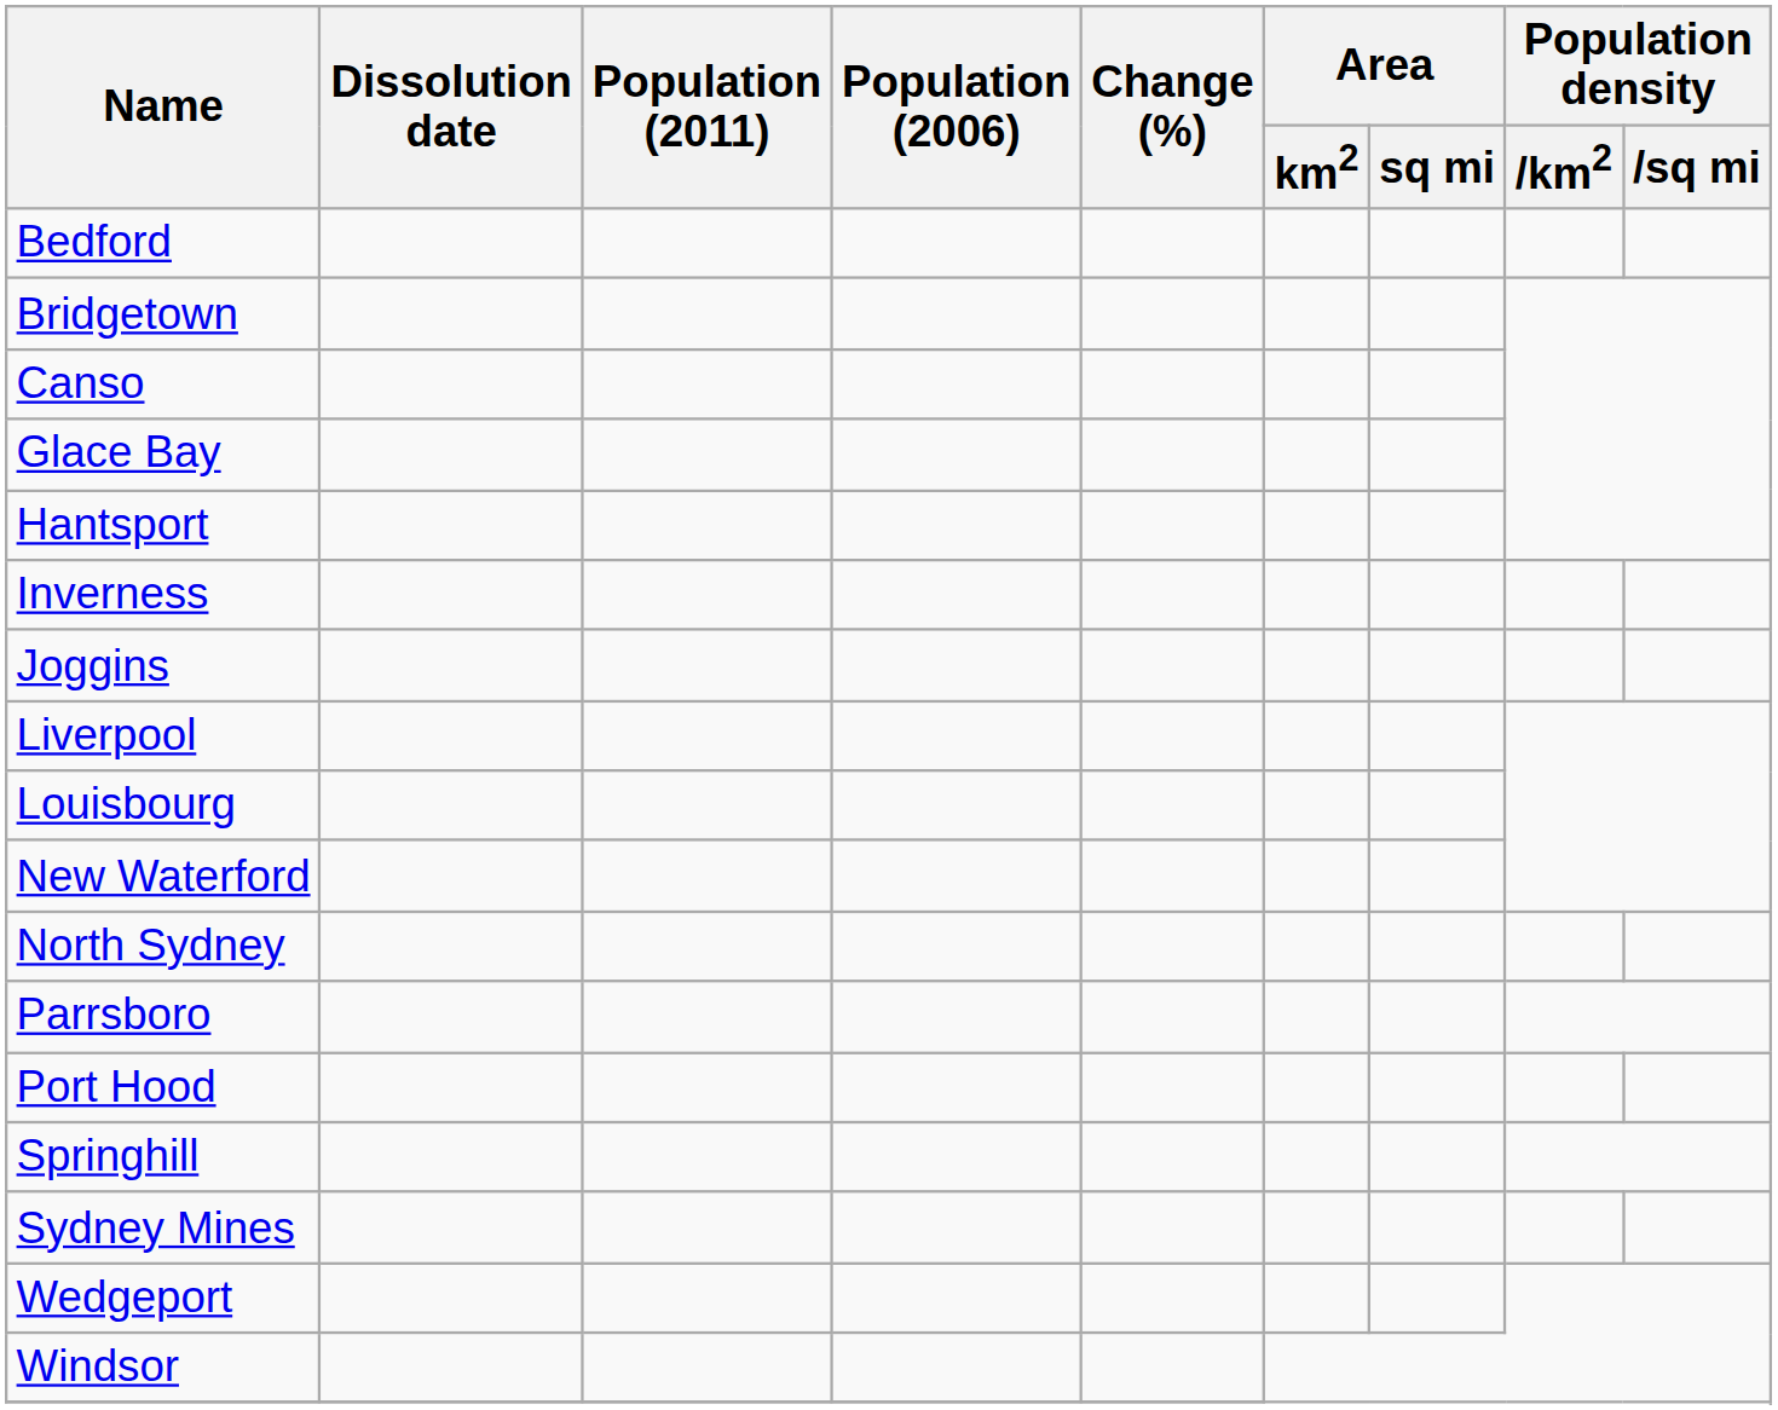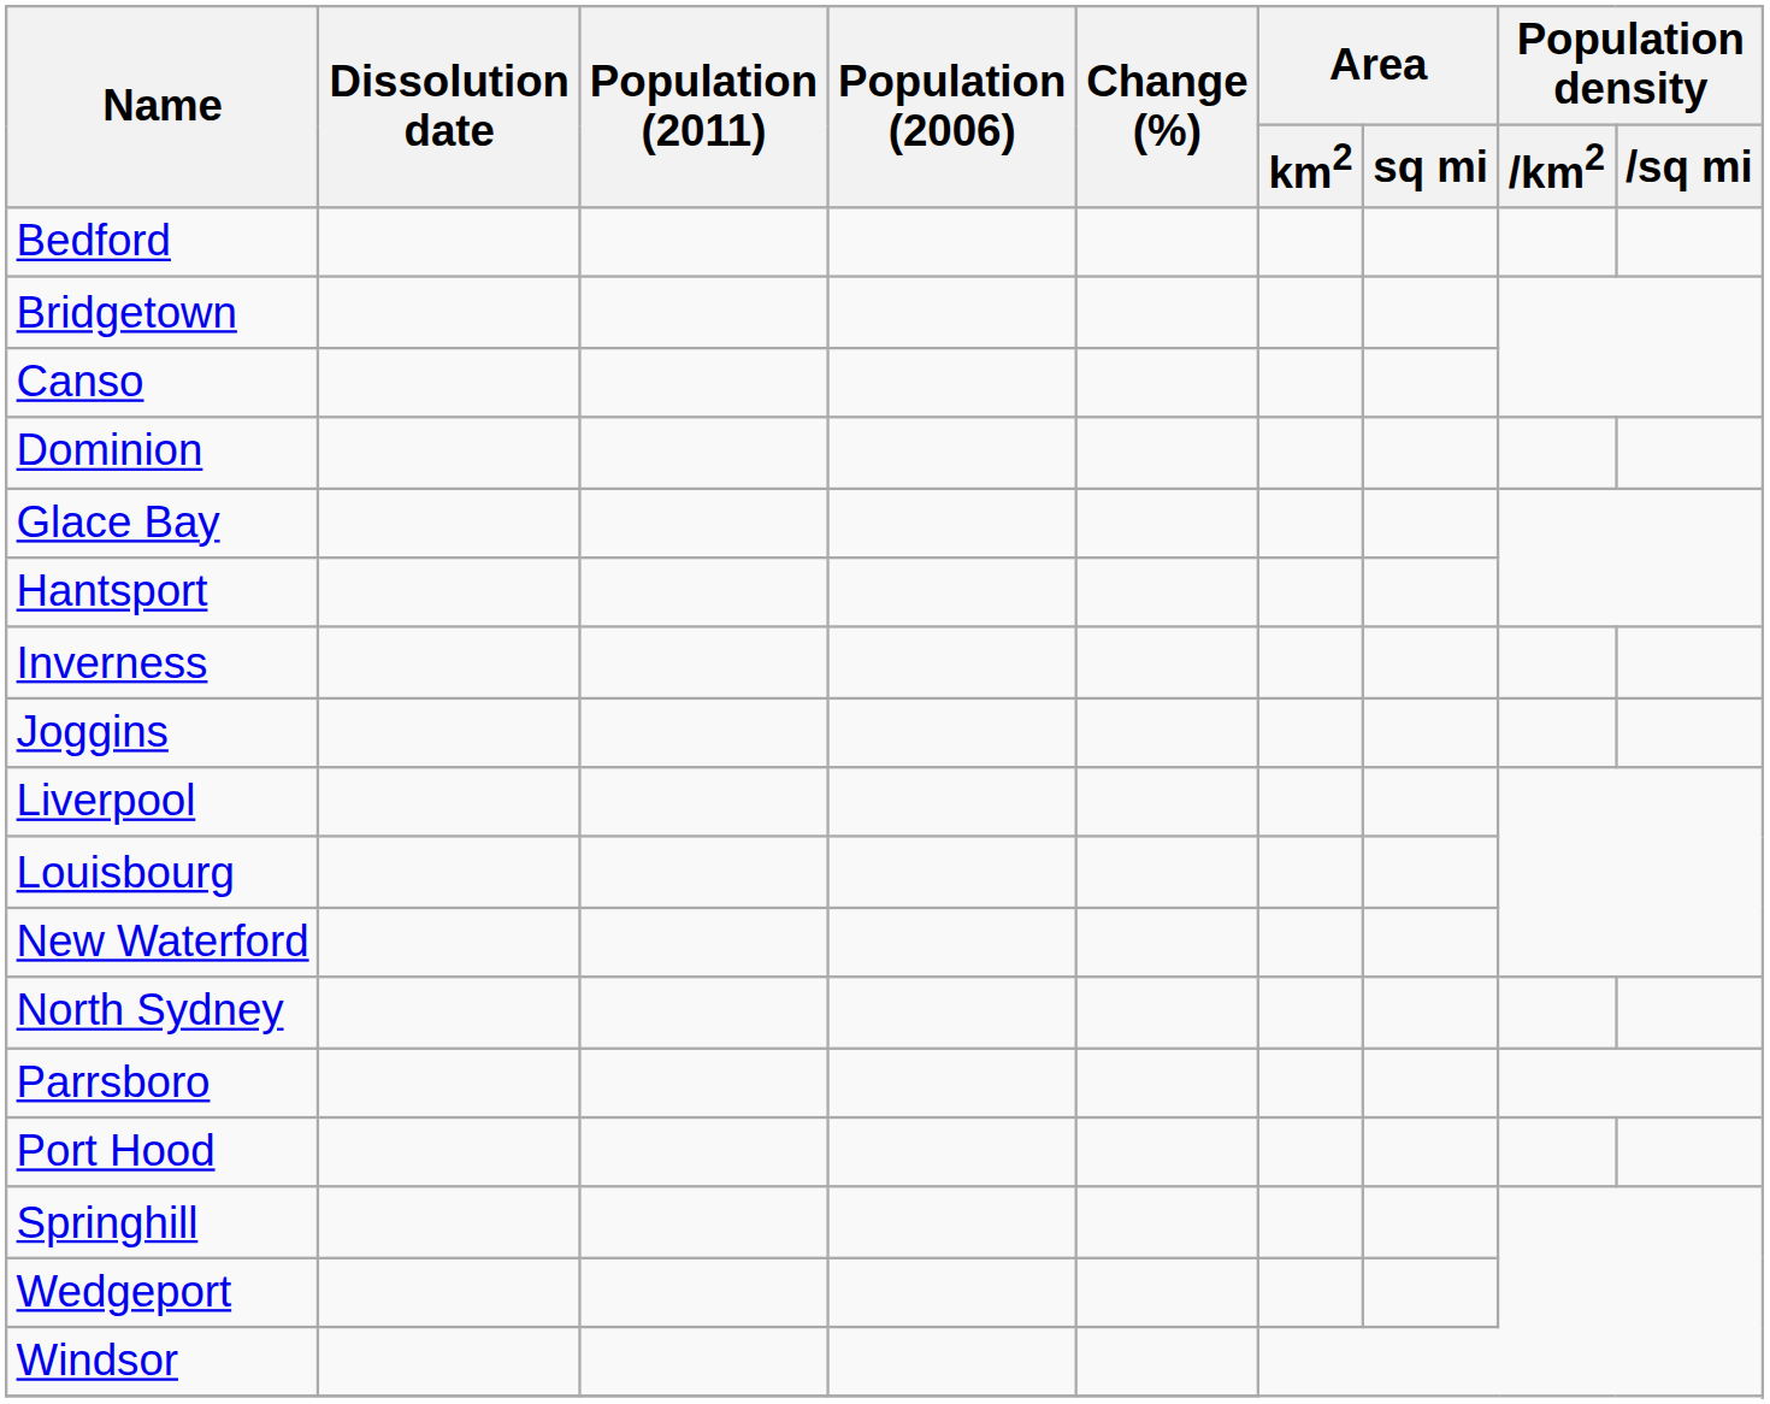 <table class="wikitable sortable">
 <tr>
 <th rowspan=2>Name</th>
 <th rowspan=2>Dissolution<br>date</th>
 <th rowspan=2>Population<br>(2011)</th>
 <th rowspan=2>Population<br>(2006)</th>
 <th rowspan=2>Change<br>(%)</th>
 <th colspan=2>Area</th>
 <th colspan=2>Population<br>density</th>
 </tr>
 <tr>
 <th>km<sup>2</sup></th>
 <th>sq mi</th>
 <th>/km<sup>2</sup></th>
 <th>/sq mi</th>
 </tr>
 <tr>
 <td><a href='#'>Bedford</a></td>
 <td align=center></td>
 <td align=right></td>
 <td align=right></td>
 <td align=right></td>
 <td></td>
 <td></td>
 <td></td>
 <td></td>
 </tr>
 <tr>
 <td><a href='#'>Bridgetown</a></td>
 <td align=center></td>
 <td align=right></td>
 <td align=right></td>
 <td align=right></td>
 <td></td>
 <td></td>
 </tr>
 <tr>
 <td><a href='#'>Canso</a></td>
 <td align=center></td>
 <td align=right></td>
 <td align=right></td>
 <td align=right></td>
+<td></td>
+<td></td>
+</tr>
+<tr>
+<td><a href='#'>Dominion</a></td>
+<td align=center></td>
+<td align=right></td>
+<td align=right></td>
+<td align=right></td>
+<td></td>
+<td></td>
 <td></td>
 <td></td>
 </tr>
 <tr>
 <td><a href='#'>Glace Bay</a></td>
 <td align=center></td>
 <td align=right></td>
 <td align=right></td>
 <td align=right></td>
 <td></td>
 <td></td>
 </tr>
 <tr>
 <td><a href='#'>Hantsport</a></td>
 <td align=center></td>
 <td align=right></td>
 <td align=right></td>
 <td align=right></td>
 <td></td>
 <td></td>
 </tr>
 <tr>
 <td><a href='#'>Inverness</a></td>
 <td align=center></td>
 <td align=right></td>
 <td align=right></td>
 <td align=right></td>
 <td></td>
 <td></td>
 <td></td>
 <td></td>
 </tr>
 <tr>
 <td><a href='#'>Joggins</a></td>
 <td align=center></td>
 <td align=right></td>
 <td align=right></td>
 <td align=right></td>
 <td></td>
 <td></td>
 <td></td>
 <td></td>
 </tr>
 <tr>
 <td><a href='#'>Liverpool</a></td>
 <td align=center></td>
 <td align=right></td>
 <td align=right></td>
 <td align=right></td>
 <td></td>
 <td></td>
 </tr>
 <tr>
 <td><a href='#'>Louisbourg</a></td>
 <td align=center></td>
 <td align=right></td>
 <td align=right></td>
 <td align=right></td>
 <td></td>
 <td></td>
 </tr>
 <tr>
 <td><a href='#'>New Waterford</a></td>
 <td align=center></td>
 <td align=right></td>
 <td align=right></td>
 <td align=right></td>
 <td></td>
 <td></td>
 </tr>
 <tr>
 <td><a href='#'>North Sydney</a></td>
 <td align=center></td>
 <td align=right></td>
 <td align=right></td>
 <td align=right></td>
 <td></td>
 <td></td>
 <td></td>
 <td></td>
 </tr>
 <tr>
 <td><a href='#'>Parrsboro</a></td>
 <td align=center></td>
 <td align=right></td>
 <td align=right></td>
 <td align=right></td>
 <td></td>
 <td></td>
 </tr>
 <tr>
 <td><a href='#'>Port Hood</a></td>
 <td align=center></td>
 <td align=right></td>
 <td align=right></td>
 <td align=right></td>
 <td></td>
 <td></td>
 <td></td>
 <td></td>
 </tr>
 <tr>
 <td><a href='#'>Springhill</a></td>
 <td align=center></td>
 <td align=right></td>
 <td align=right></td>
 <td align=right></td>
 <td></td>
 <td></td>
 </tr>
 <tr>
-<td><a href='#'>Sydney Mines</a></td>
-<td align=center></td>
-<td align=right></td>
-<td align=right></td>
-<td align=right></td>
-<td></td>
-<td></td>
-<td></td>
-<td></td>
-</tr>
-<tr>
 <td><a href='#'>Wedgeport</a></td>
 <td align=center></td>
 <td align=right></td>
 <td align=right></td>
 <td align=right></td>
 <td></td>
 <td></td>
 </tr>
 <tr>
 <td><a href='#'>Windsor</a></td>
 <td align=center></td>
 <td></td>
 <td></td>
 <td></td>
 </tr>
 <tr>
 </tr>
 </table>
